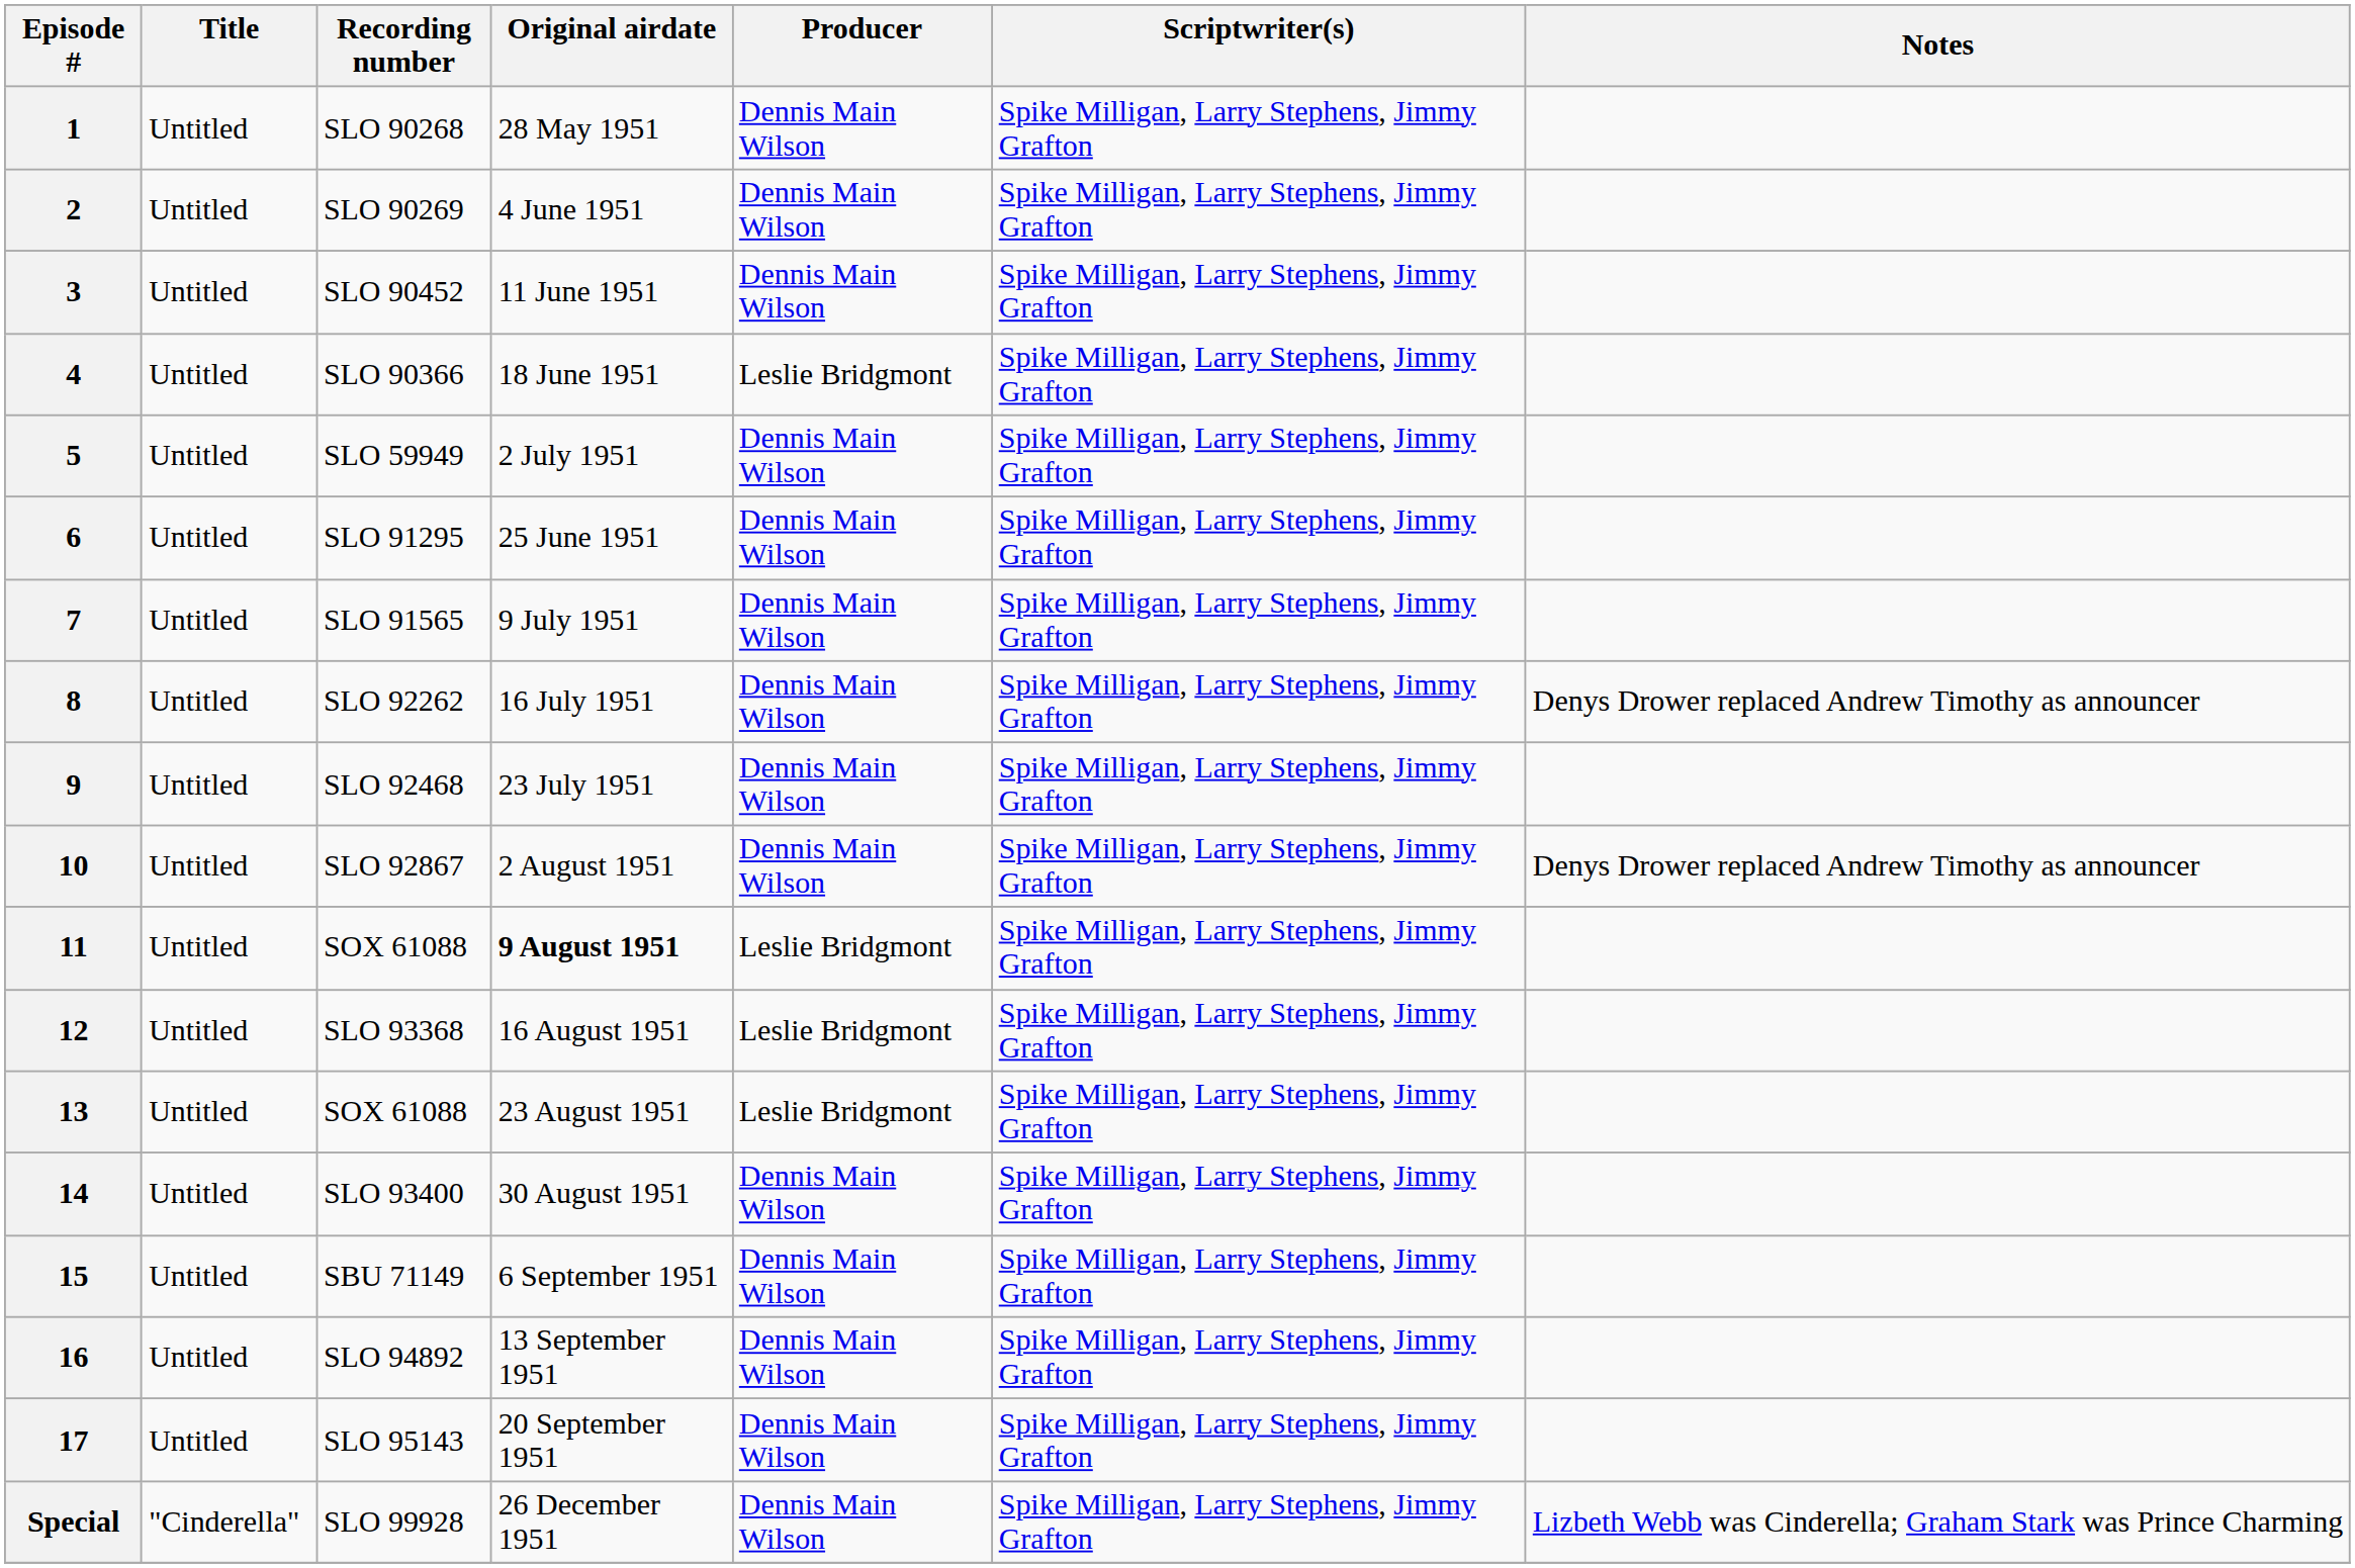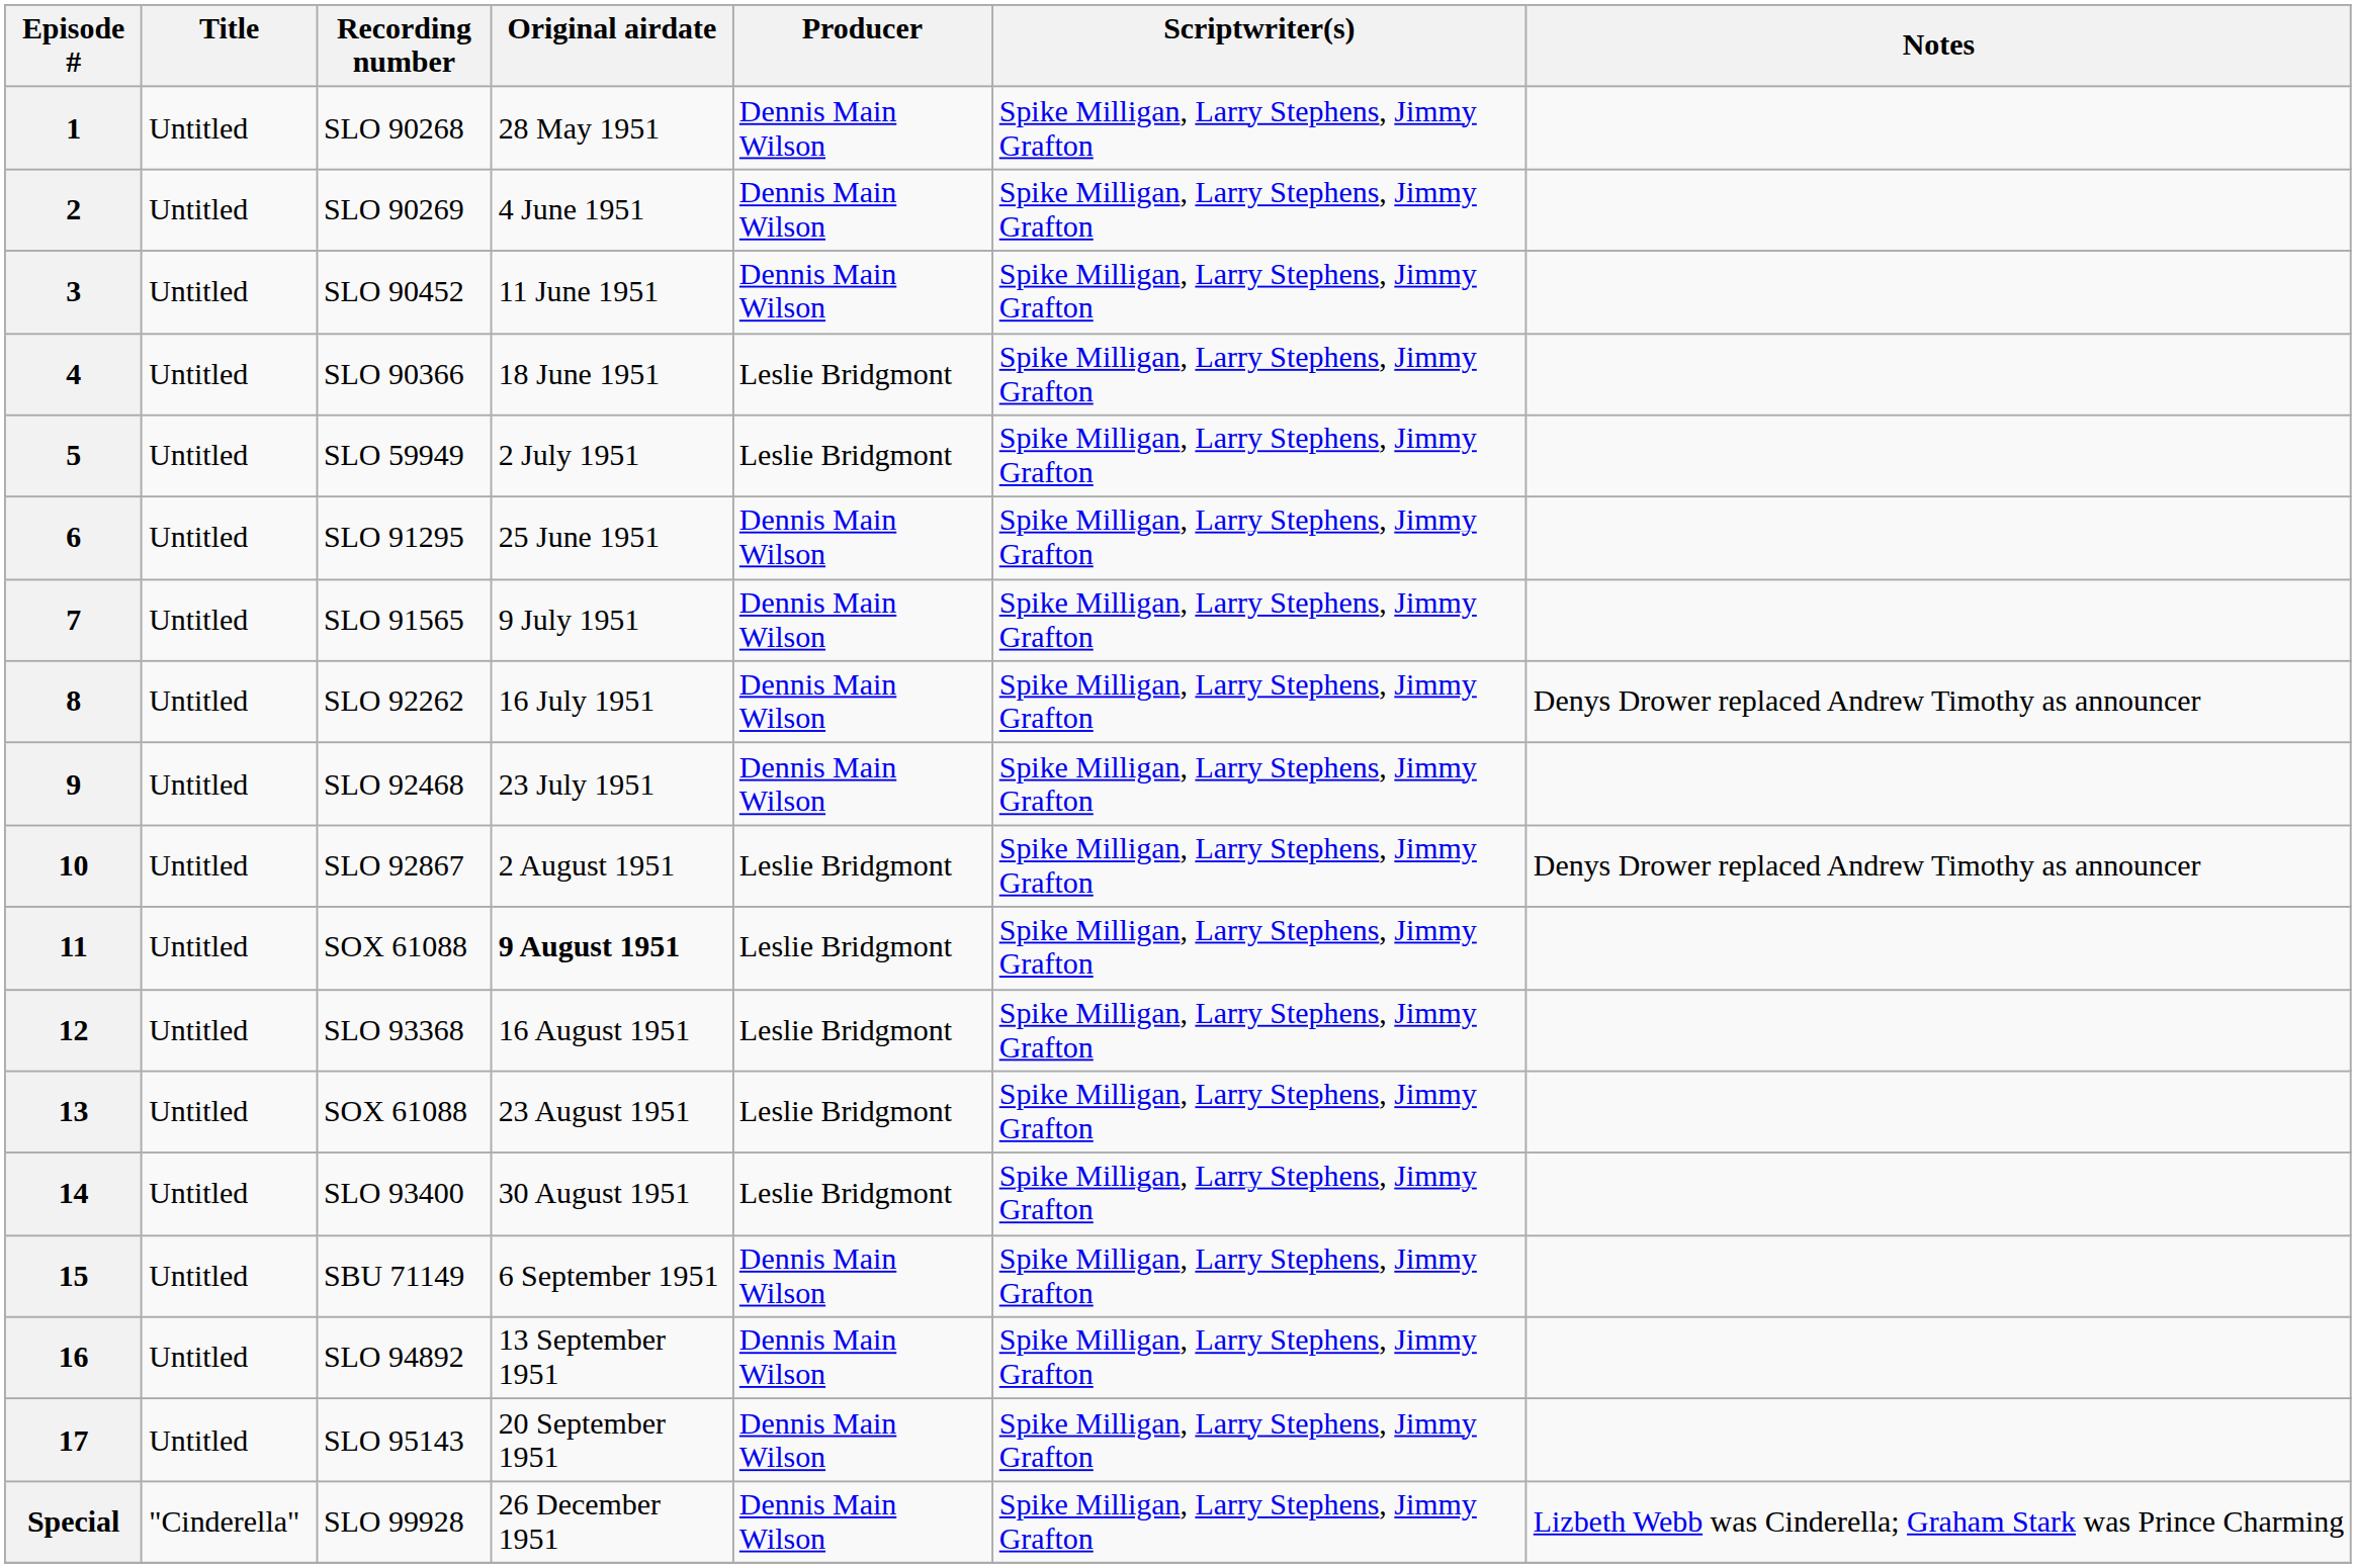 <table class="wikitable plainrowheaders sortable" style="margin-right: 0;">
 <tr>
 <th scope="col" style="vertical-align: top; width: 65px;">Episode #</th>
 <th scope="col" style="vertical-align: top; width: 85px;">Title</th>
 <th scope="col" style="vertical-align: top; width: 85px;">Recording number</th>
 <th scope="col" style="vertical-align: top; width: 120px;">Original airdate</th>
 <th scope="col" style="vertical-align: top; width: 130px;">Producer</th>
 <th scope="col" style="vertical-align: top; width: 275px;">Scriptwriter(s)</th>
 <th scope="col" class="unsortable">Notes</th>
 </tr>
 <tr>
 <th scope="row" style="text-align: center;">1</th>
 <td>Untitled</td>
 <td>SLO 90268</td>
 <td>28 May 1951</td>
 <td><a href='#'>Dennis Main Wilson</a></td>
 <td><a href='#'>Spike Milligan</a>, <a href='#'>Larry Stephens</a>, <a href='#'>Jimmy Grafton</a></td>
 <td></td>
 </tr>
 <tr>
 <th scope="row" style="text-align: center;">2</th>
 <td>Untitled</td>
 <td>SLO 90269</td>
 <td>4 June 1951</td>
 <td><a href='#'>Dennis Main Wilson</a></td>
 <td><a href='#'>Spike Milligan</a>, <a href='#'>Larry Stephens</a>, <a href='#'>Jimmy Grafton</a></td>
 <td></td>
 </tr>
 <tr>
 <th scope="row" style="text-align: center;">3</th>
 <td>Untitled</td>
 <td>SLO 90452</td>
 <td>11 June 1951</td>
 <td><a href='#'>Dennis Main Wilson</a></td>
 <td><a href='#'>Spike Milligan</a>, <a href='#'>Larry Stephens</a>, <a href='#'>Jimmy Grafton</a></td>
 <td></td>
 </tr>
 <tr>
 <th scope="row" style="text-align: center;">4</th>
 <td>Untitled</td>
 <td>SLO 90366</td>
 <td>18 June 1951</td>
 <td>Leslie Bridgmont</td>
 <td><a href='#'>Spike Milligan</a>, <a href='#'>Larry Stephens</a>, <a href='#'>Jimmy Grafton</a></td>
 <td></td>
 </tr>
 <tr>
 <th scope="row" style="text-align: center;">5</th>
 <td>Untitled</td>
 <td>SLO 59949</td>
 <td>2 July 1951</td>
-<td><a href='#'>Dennis Main Wilson</a></td>
+<td>Leslie Bridgmont</td>
 <td><a href='#'>Spike Milligan</a>, <a href='#'>Larry Stephens</a>, <a href='#'>Jimmy Grafton</a></td>
 <td></td>
 </tr>
 <tr>
 <th scope="row" style="text-align: center;">6</th>
 <td>Untitled</td>
 <td>SLO 91295</td>
 <td>25 June 1951</td>
 <td><a href='#'>Dennis Main Wilson</a></td>
 <td><a href='#'>Spike Milligan</a>, <a href='#'>Larry Stephens</a>, <a href='#'>Jimmy Grafton</a></td>
 <td></td>
 </tr>
 <tr>
 <th scope="row" style="text-align: center;">7</th>
 <td>Untitled</td>
 <td>SLO 91565</td>
 <td>9 July 1951</td>
 <td><a href='#'>Dennis Main Wilson</a></td>
 <td><a href='#'>Spike Milligan</a>, <a href='#'>Larry Stephens</a>, <a href='#'>Jimmy Grafton</a></td>
 <td></td>
 </tr>
 <tr>
 <th scope="row" style="text-align: center;">8</th>
 <td>Untitled</td>
 <td>SLO 92262</td>
 <td>16 July 1951</td>
 <td><a href='#'>Dennis Main Wilson</a></td>
 <td><a href='#'>Spike Milligan</a>, <a href='#'>Larry Stephens</a>, <a href='#'>Jimmy Grafton</a></td>
 <td>Denys Drower replaced Andrew Timothy as announcer</td>
 </tr>
 <tr>
 <th scope="row" style="text-align: center;">9</th>
 <td>Untitled</td>
 <td>SLO 92468</td>
 <td>23 July 1951</td>
 <td><a href='#'>Dennis Main Wilson</a></td>
 <td><a href='#'>Spike Milligan</a>, <a href='#'>Larry Stephens</a>, <a href='#'>Jimmy Grafton</a></td>
 <td></td>
 </tr>
 <tr>
 <th scope="row" style="text-align: center;">10</th>
 <td>Untitled</td>
 <td>SLO 92867</td>
 <td>2 August 1951</td>
-<td><a href='#'>Dennis Main Wilson</a></td>
+<td>Leslie Bridgmont</td>
 <td><a href='#'>Spike Milligan</a>, <a href='#'>Larry Stephens</a>, <a href='#'>Jimmy Grafton</a></td>
 <td>Denys Drower replaced Andrew Timothy as announcer</td>
 </tr>
 <tr>
 <th scope="row" style="text-align: center;">11</th>
 <td>Untitled</td>
 <td>SOX 61088</td>
 <td><strong>9 August 1951</strong></td>
 <td>Leslie Bridgmont</td>
 <td><a href='#'>Spike Milligan</a>, <a href='#'>Larry Stephens</a>, <a href='#'>Jimmy Grafton</a></td>
 <td></td>
 </tr>
 <tr>
 <th scope="row" style="text-align: center;">12</th>
 <td>Untitled</td>
 <td>SLO 93368</td>
 <td>16 August 1951</td>
 <td>Leslie Bridgmont</td>
 <td><a href='#'>Spike Milligan</a>, <a href='#'>Larry Stephens</a>, <a href='#'>Jimmy Grafton</a></td>
 <td></td>
 </tr>
 <tr>
 <th scope="row" style="text-align: center;">13</th>
 <td>Untitled</td>
 <td>SOX 61088</td>
 <td>23 August 1951</td>
 <td>Leslie Bridgmont</td>
 <td><a href='#'>Spike Milligan</a>, <a href='#'>Larry Stephens</a>, <a href='#'>Jimmy Grafton</a></td>
 <td></td>
 </tr>
 <tr>
 <th scope="row" style="text-align: center;">14</th>
 <td>Untitled</td>
 <td>SLO 93400</td>
 <td>30 August 1951</td>
-<td><a href='#'>Dennis Main Wilson</a></td>
+<td>Leslie Bridgmont</td>
 <td><a href='#'>Spike Milligan</a>, <a href='#'>Larry Stephens</a>, <a href='#'>Jimmy Grafton</a></td>
 <td></td>
 </tr>
 <tr>
 <th scope="row" style="text-align: center;">15</th>
 <td>Untitled</td>
 <td>SBU 71149</td>
 <td>6 September 1951</td>
 <td><a href='#'>Dennis Main Wilson</a></td>
 <td><a href='#'>Spike Milligan</a>, <a href='#'>Larry Stephens</a>, <a href='#'>Jimmy Grafton</a></td>
 <td></td>
 </tr>
 <tr>
 <th scope="row" style="text-align: center;">16</th>
 <td>Untitled</td>
 <td>SLO 94892</td>
 <td>13 September 1951</td>
 <td><a href='#'>Dennis Main Wilson</a></td>
 <td><a href='#'>Spike Milligan</a>, <a href='#'>Larry Stephens</a>, <a href='#'>Jimmy Grafton</a></td>
 <td></td>
 </tr>
 <tr>
 <th scope="row" style="text-align: center;">17</th>
 <td>Untitled</td>
 <td>SLO 95143</td>
 <td>20 September 1951</td>
 <td><a href='#'>Dennis Main Wilson</a></td>
 <td><a href='#'>Spike Milligan</a>, <a href='#'>Larry Stephens</a>, <a href='#'>Jimmy Grafton</a></td>
 <td></td>
 </tr>
 <tr>
 <th scope="row" style="text-align: center;">Special</th>
 <td>"Cinderella"</td>
 <td>SLO 99928</td>
 <td>26 December 1951</td>
 <td><a href='#'>Dennis Main Wilson</a></td>
 <td><a href='#'>Spike Milligan</a>, <a href='#'>Larry Stephens</a>, <a href='#'>Jimmy Grafton</a></td>
 <td><a href='#'>Lizbeth Webb</a> was Cinderella; <a href='#'>Graham Stark</a> was Prince Charming</td>
 </tr>
 <tr>
 </tr>
 </table>
